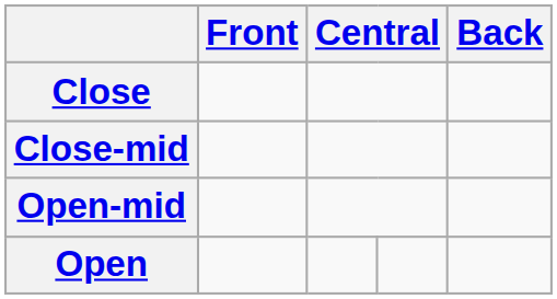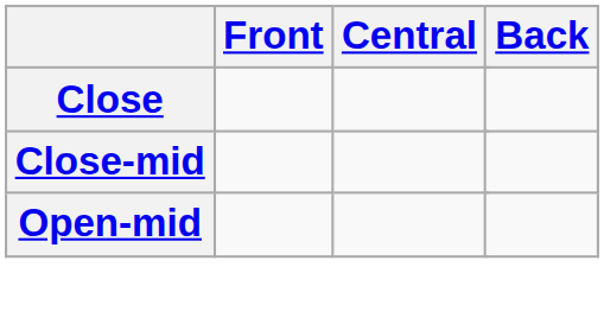 <table class="wikitable" style="text-align:center">
 <tr>
 <th></th>
 <th><a href='#'>Front</a></th>
 <th colspan="2"><a href='#'>Central</a></th>
 <th><a href='#'>Back</a></th>
 </tr>
 <tr>
 <th><a href='#'>Close</a></th>
 <td> </td>
 <td colspan="2"> </td>
 <td> </td>
 </tr>
 <tr>
 <th><a href='#'>Close-mid</a></th>
 <td> </td>
 <td colspan="2"> </td>
 <td> </td>
 </tr>
 <tr>
 <th><a href='#'>Open-mid</a></th>
 <td> </td>
 <td colspan="2"> </td>
 <td> </td>
 </tr>
-<tr>
-<th><a href='#'>Open</a></th>
-<td></td>
-<td> </td>
-<td> </td>
-<td></td>
-</tr>
 </table>
